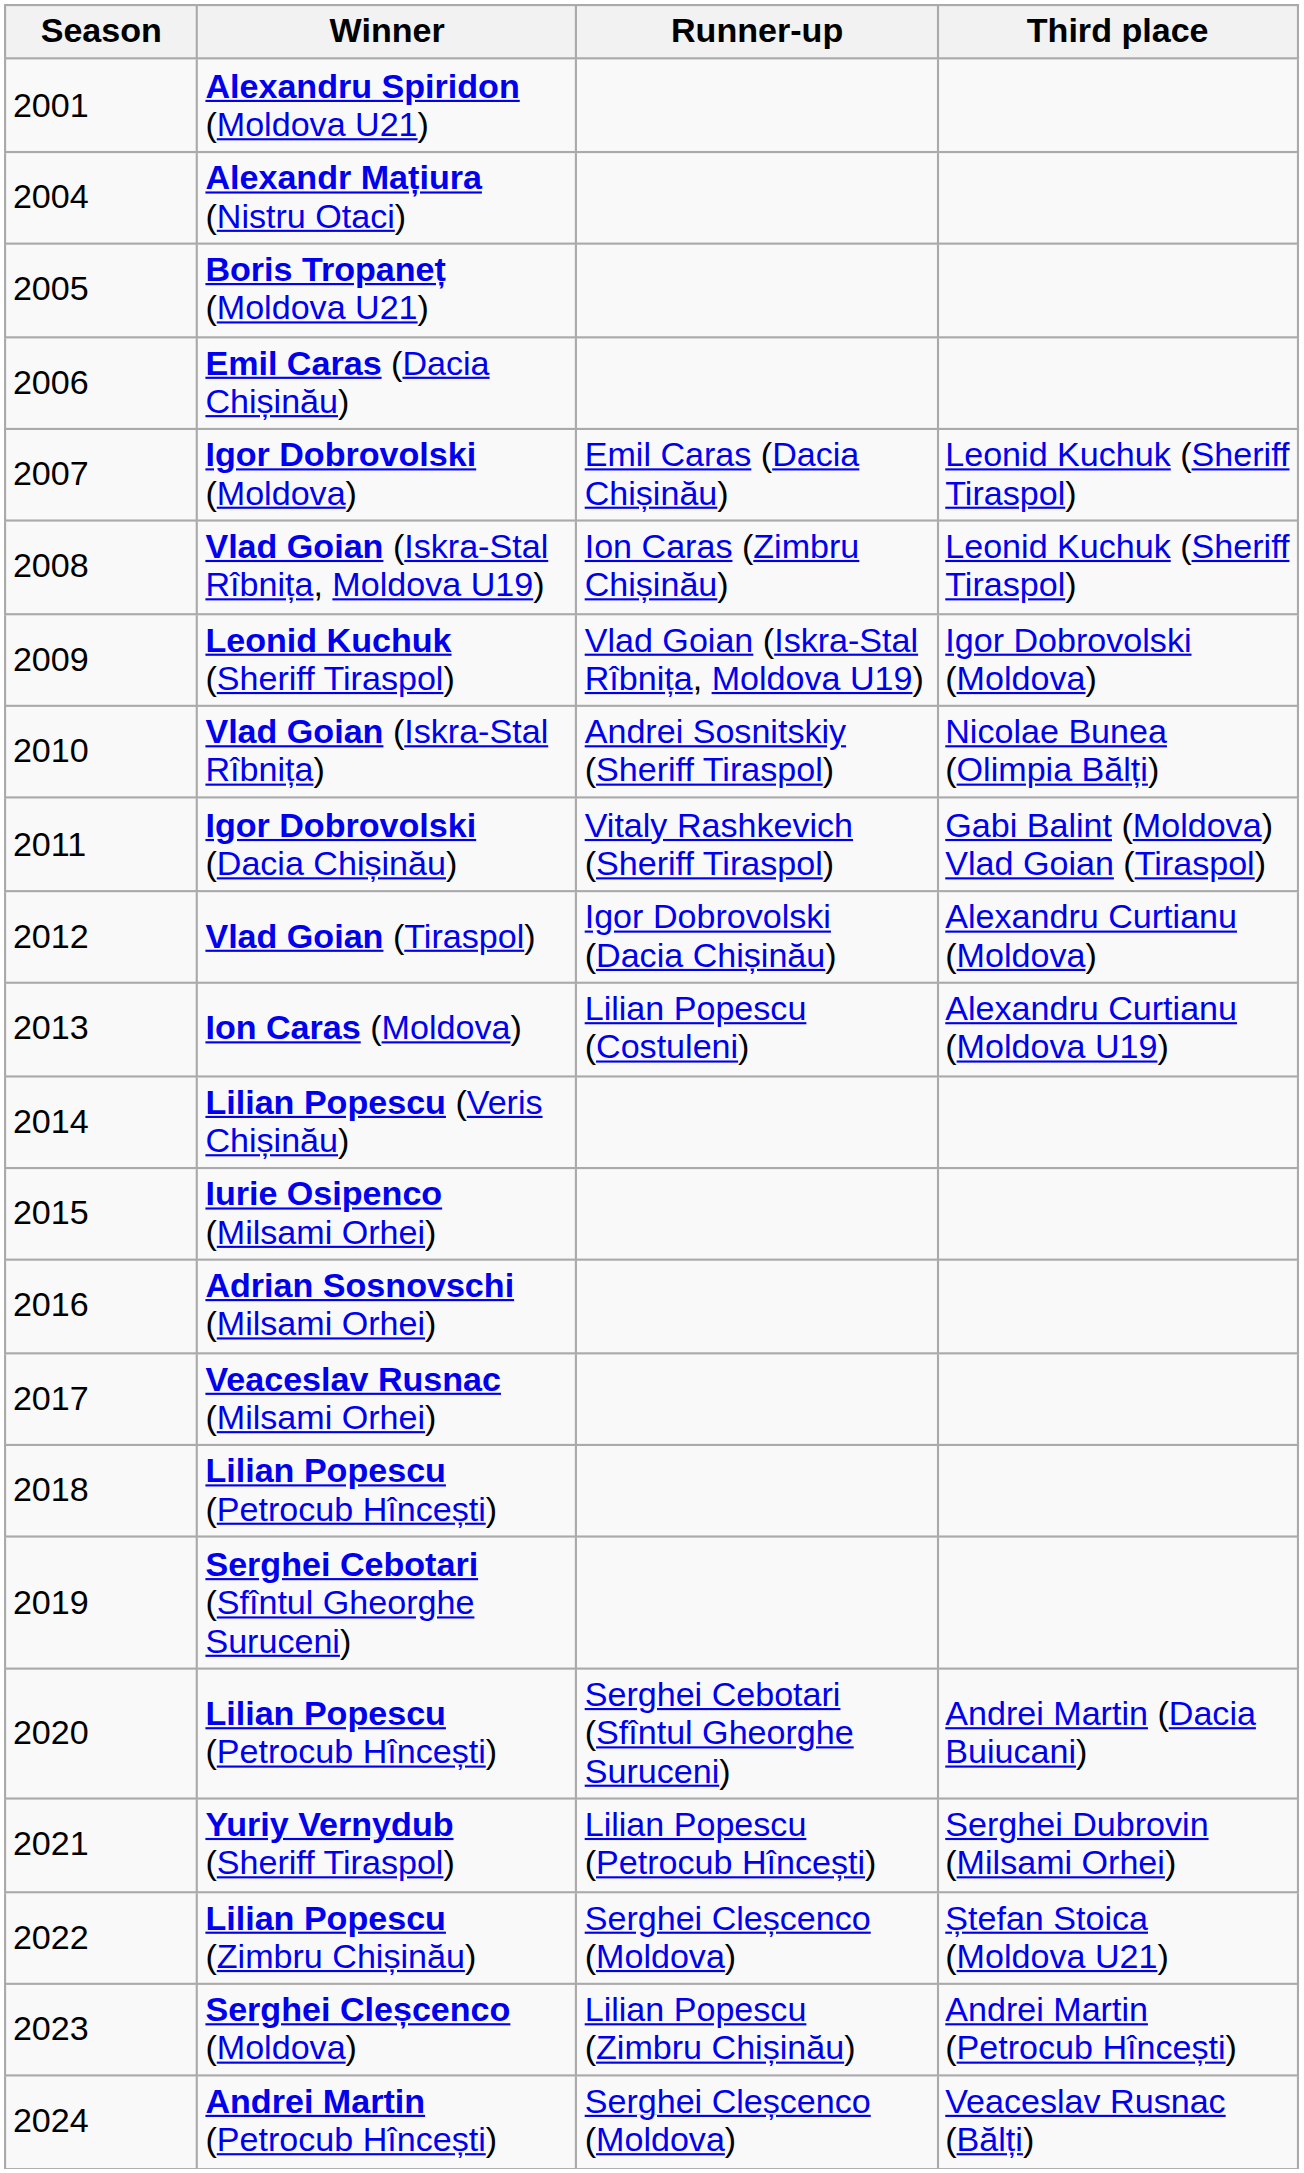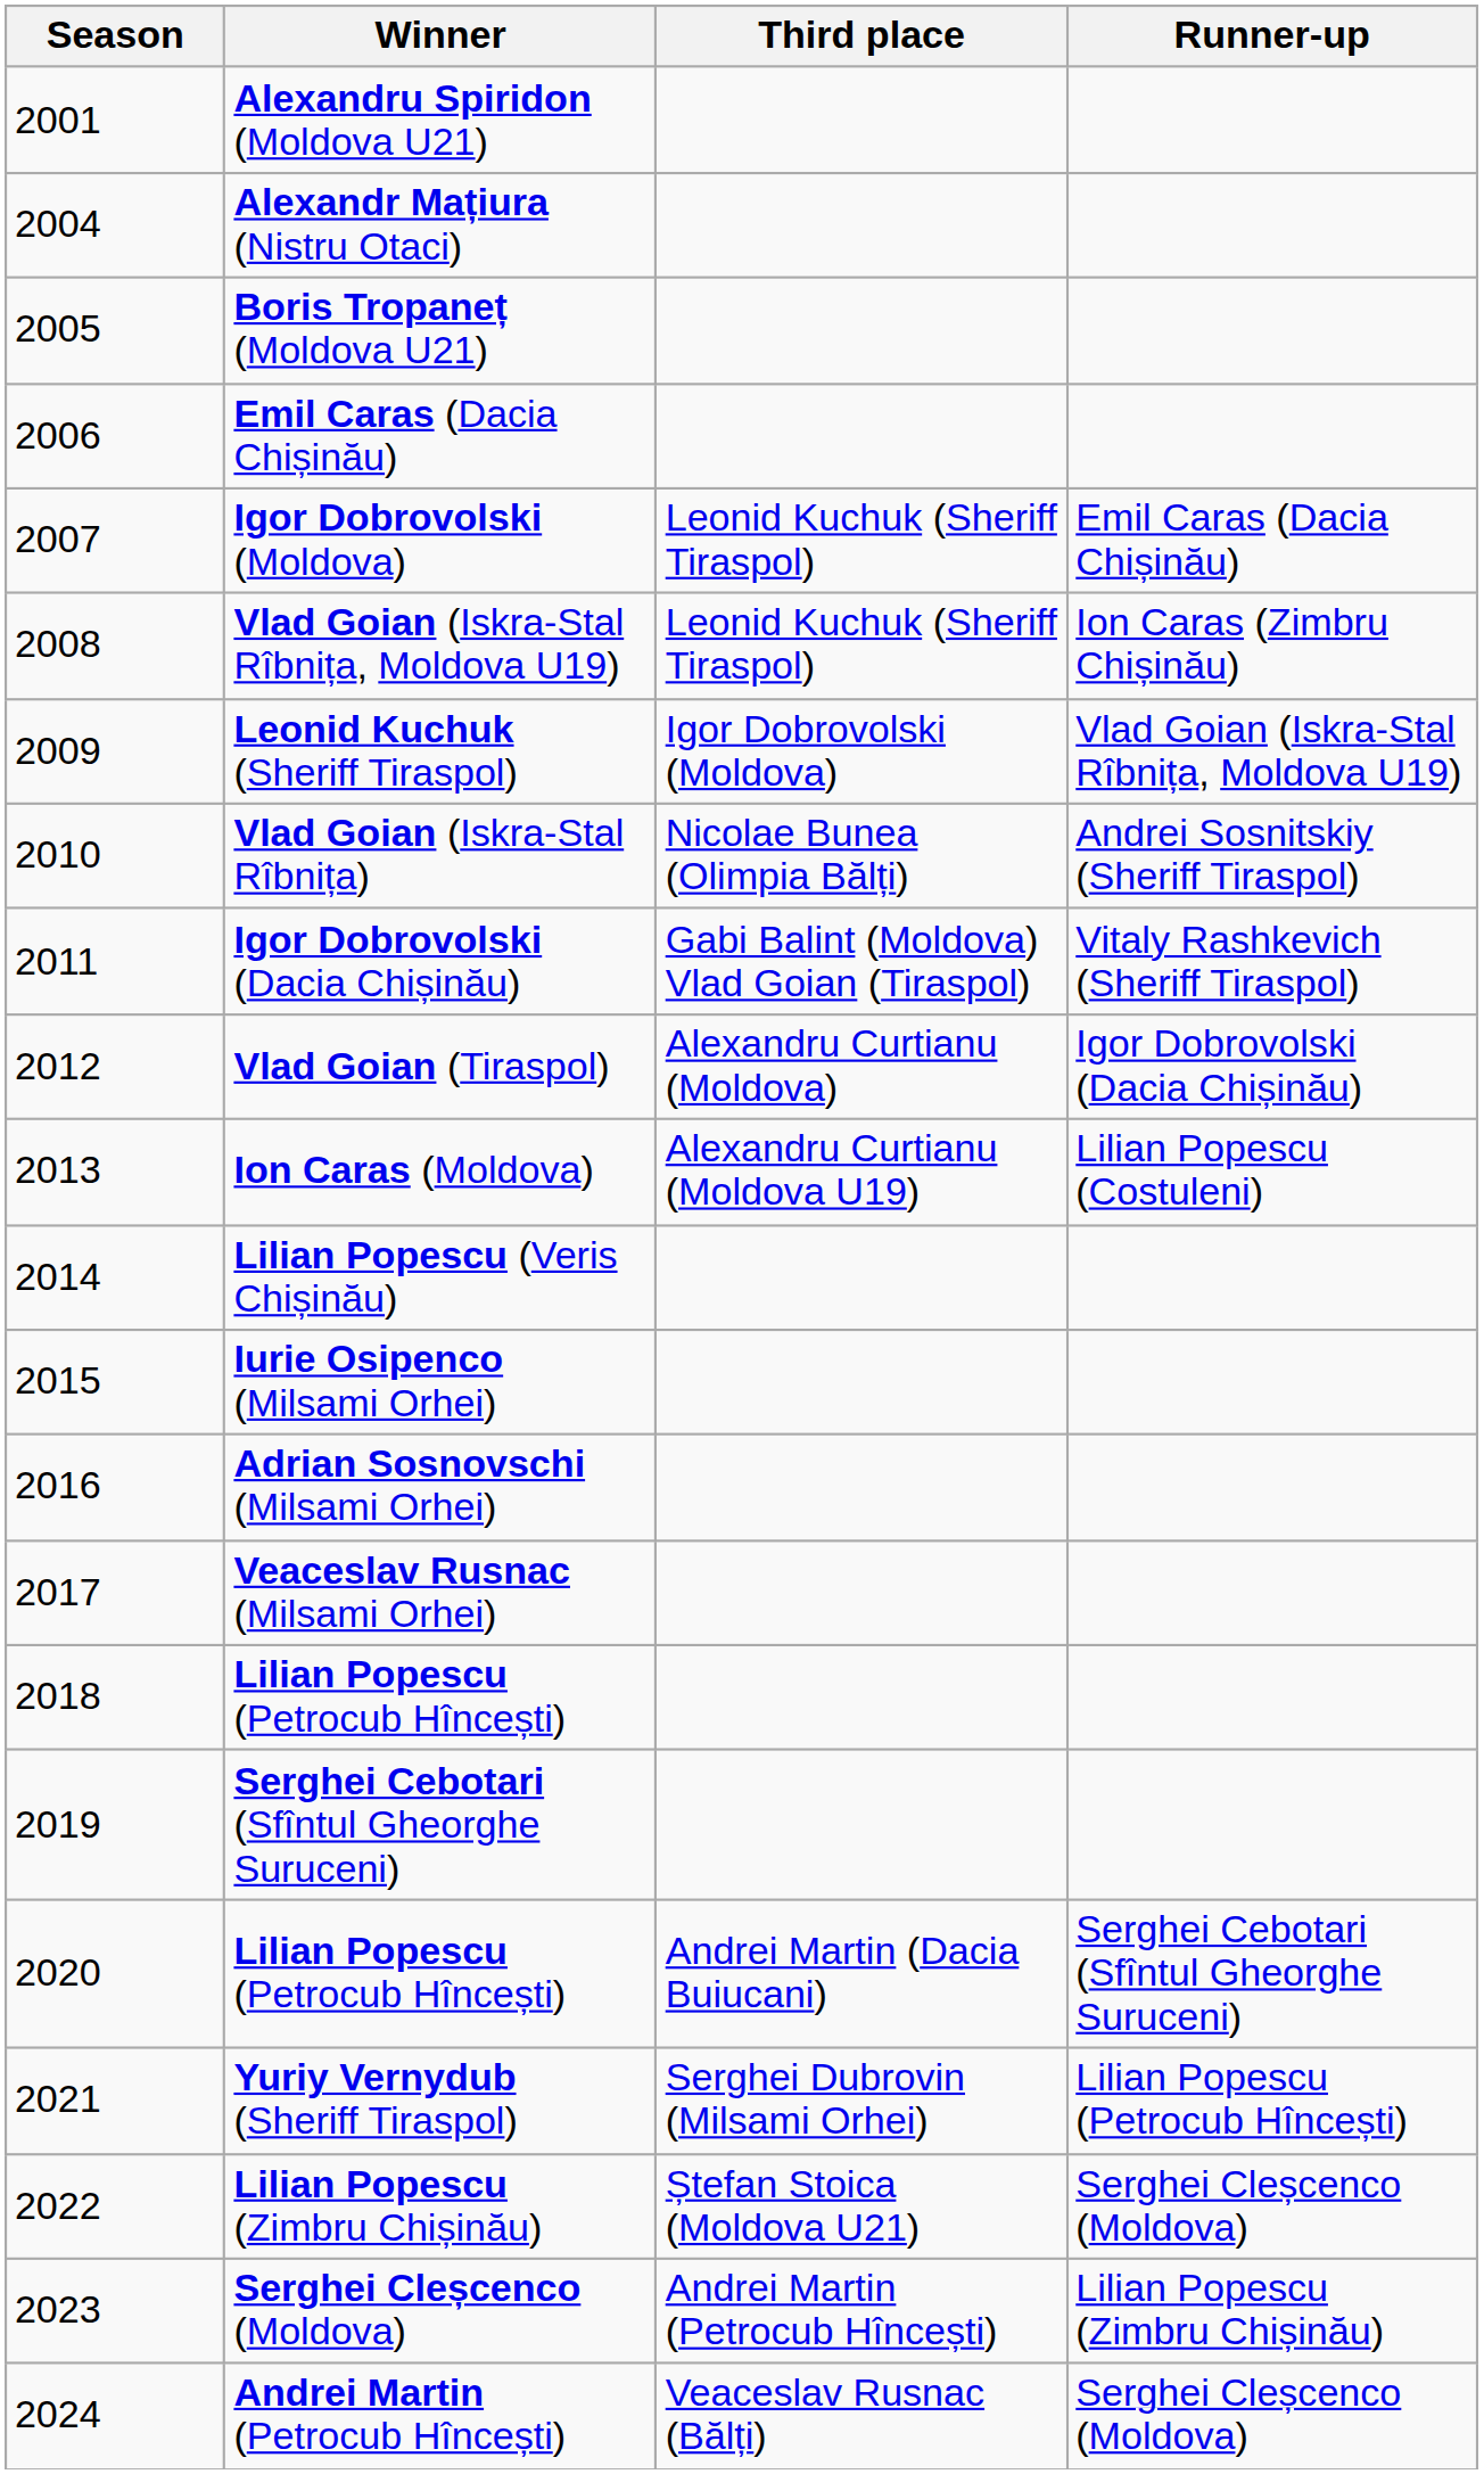 <table class="wikitable">
 <tr>
 <th width=5%>Season</th>
 <th width=15%>Winner</th>
+<th width=15%>Third place</th>
 <th width=15%>Runner-up</th>
-<th width=15%>Third place</th>
 </tr>
 <tr>
 <td>2001</td>
 <td> <strong><a href='#'>Alexandru Spiridon</a></strong> (<a href='#'>Moldova U21</a>)</td>
 <td></td>
 <td></td>
 </tr>
 <tr>
 <td>2004</td>
 <td> <strong><a href='#'>Alexandr Mațiura</a></strong> (<a href='#'>Nistru Otaci</a>)</td>
 <td></td>
 <td></td>
 </tr>
 <tr>
 <td>2005</td>
 <td> <strong><a href='#'>Boris Tropaneț</a></strong> (<a href='#'>Moldova U21</a>)</td>
 <td></td>
 <td></td>
 </tr>
 <tr>
 <td>2006</td>
 <td> <strong><a href='#'>Emil Caras</a></strong> (<a href='#'>Dacia Chișinău</a>)</td>
 <td></td>
 <td></td>
 </tr>
 <tr>
 <td>2007</td>
 <td> <strong><a href='#'>Igor Dobrovolski</a></strong> (<a href='#'>Moldova</a>)</td>
+<td> <a href='#'>Leonid Kuchuk</a> (<a href='#'>Sheriff Tiraspol</a>)</td>
 <td> <a href='#'>Emil Caras</a> (<a href='#'>Dacia Chișinău</a>)</td>
-<td> <a href='#'>Leonid Kuchuk</a> (<a href='#'>Sheriff Tiraspol</a>)</td>
 </tr>
 <tr>
 <td>2008</td>
 <td> <strong><a href='#'>Vlad Goian</a></strong> (<a href='#'>Iskra-Stal Rîbnița</a>, <a href='#'>Moldova U19</a>)</td>
+<td> <a href='#'>Leonid Kuchuk</a> (<a href='#'>Sheriff Tiraspol</a>)</td>
 <td> <a href='#'>Ion Caras</a> (<a href='#'>Zimbru Chișinău</a>)</td>
-<td> <a href='#'>Leonid Kuchuk</a> (<a href='#'>Sheriff Tiraspol</a>)</td>
 </tr>
 <tr>
 <td>2009</td>
 <td> <strong><a href='#'>Leonid Kuchuk</a></strong> (<a href='#'>Sheriff Tiraspol</a>)</td>
+<td> <a href='#'>Igor Dobrovolski</a> (<a href='#'>Moldova</a>)</td>
 <td> <a href='#'>Vlad Goian</a> (<a href='#'>Iskra-Stal Rîbnița</a>, <a href='#'>Moldova U19</a>)</td>
-<td> <a href='#'>Igor Dobrovolski</a> (<a href='#'>Moldova</a>)</td>
 </tr>
 <tr>
 <td>2010</td>
 <td> <strong><a href='#'>Vlad Goian</a></strong> (<a href='#'>Iskra-Stal Rîbnița</a>)</td>
+<td> <a href='#'>Nicolae Bunea</a> (<a href='#'>Olimpia Bălți</a>)</td>
 <td> <a href='#'>Andrei Sosnitskiy</a> (<a href='#'>Sheriff Tiraspol</a>)</td>
-<td> <a href='#'>Nicolae Bunea</a> (<a href='#'>Olimpia Bălți</a>)</td>
 </tr>
 <tr>
 <td>2011</td>
 <td> <strong><a href='#'>Igor Dobrovolski</a></strong> (<a href='#'>Dacia Chișinău</a>)</td>
+<td> <a href='#'>Gabi Balint</a> (<a href='#'>Moldova</a>)<br> <a href='#'>Vlad Goian</a> (<a href='#'>Tiraspol</a>)</td>
 <td> <a href='#'>Vitaly Rashkevich</a> (<a href='#'>Sheriff Tiraspol</a>)</td>
-<td> <a href='#'>Gabi Balint</a> (<a href='#'>Moldova</a>)<br> <a href='#'>Vlad Goian</a> (<a href='#'>Tiraspol</a>)</td>
 </tr>
 <tr>
 <td>2012</td>
 <td> <strong><a href='#'>Vlad Goian</a></strong> (<a href='#'>Tiraspol</a>)</td>
+<td> <a href='#'>Alexandru Curtianu</a> (<a href='#'>Moldova</a>)</td>
 <td> <a href='#'>Igor Dobrovolski</a> (<a href='#'>Dacia Chișinău</a>)</td>
-<td> <a href='#'>Alexandru Curtianu</a> (<a href='#'>Moldova</a>)</td>
 </tr>
 <tr>
 <td>2013</td>
 <td> <strong><a href='#'>Ion Caras</a></strong> (<a href='#'>Moldova</a>)</td>
+<td> <a href='#'>Alexandru Curtianu</a> (<a href='#'>Moldova U19</a>)</td>
 <td> <a href='#'>Lilian Popescu</a> (<a href='#'>Costuleni</a>)</td>
-<td> <a href='#'>Alexandru Curtianu</a> (<a href='#'>Moldova U19</a>)</td>
 </tr>
 <tr>
 <td>2014</td>
 <td> <strong><a href='#'>Lilian Popescu</a></strong> (<a href='#'>Veris Chișinău</a>)</td>
 <td></td>
 <td></td>
 </tr>
 <tr>
 <td>2015</td>
 <td> <strong><a href='#'>Iurie Osipenco</a></strong> (<a href='#'>Milsami Orhei</a>)</td>
 <td></td>
 <td></td>
 </tr>
 <tr>
 <td>2016</td>
 <td> <strong><a href='#'>Adrian Sosnovschi</a></strong> (<a href='#'>Milsami Orhei</a>)</td>
 <td></td>
 <td></td>
 </tr>
 <tr>
 <td>2017</td>
 <td> <strong><a href='#'>Veaceslav Rusnac</a></strong> (<a href='#'>Milsami Orhei</a>)</td>
 <td></td>
 <td></td>
 </tr>
 <tr>
 <td>2018</td>
 <td> <strong><a href='#'>Lilian Popescu</a></strong> (<a href='#'>Petrocub Hîncești</a>)</td>
 <td></td>
 <td></td>
 </tr>
 <tr>
 <td>2019</td>
 <td> <strong><a href='#'>Serghei Cebotari</a></strong> (<a href='#'>Sfîntul Gheorghe Suruceni</a>)</td>
 <td></td>
 <td></td>
 </tr>
 <tr>
 <td>2020</td>
 <td> <strong><a href='#'>Lilian Popescu</a></strong> (<a href='#'>Petrocub Hîncești</a>)</td>
+<td> <a href='#'>Andrei Martin</a> (<a href='#'>Dacia Buiucani</a>)</td>
 <td> <a href='#'>Serghei Cebotari</a> (<a href='#'>Sfîntul Gheorghe Suruceni</a>)</td>
-<td> <a href='#'>Andrei Martin</a> (<a href='#'>Dacia Buiucani</a>)</td>
 </tr>
 <tr>
 <td>2021</td>
 <td> <strong><a href='#'>Yuriy Vernydub</a></strong> (<a href='#'>Sheriff Tiraspol</a>)</td>
+<td> <a href='#'>Serghei Dubrovin</a> (<a href='#'>Milsami Orhei</a>)</td>
 <td> <a href='#'>Lilian Popescu</a> (<a href='#'>Petrocub Hîncești</a>)</td>
-<td> <a href='#'>Serghei Dubrovin</a> (<a href='#'>Milsami Orhei</a>)</td>
 </tr>
 <tr>
 <td>2022</td>
 <td> <strong><a href='#'>Lilian Popescu</a></strong> (<a href='#'>Zimbru Chișinău</a>)</td>
+<td> <a href='#'>Ștefan Stoica</a> (<a href='#'>Moldova U21</a>)</td>
 <td> <a href='#'>Serghei Cleșcenco</a> (<a href='#'>Moldova</a>)</td>
-<td> <a href='#'>Ștefan Stoica</a> (<a href='#'>Moldova U21</a>)</td>
 </tr>
 <tr>
 <td>2023</td>
 <td><strong> <a href='#'>Serghei Cleșcenco</a></strong> (<a href='#'>Moldova</a>)</td>
+<td> <a href='#'>Andrei Martin</a> (<a href='#'>Petrocub Hîncești</a>)</td>
 <td> <a href='#'>Lilian Popescu</a> (<a href='#'>Zimbru Chișinău</a>)</td>
-<td> <a href='#'>Andrei Martin</a> (<a href='#'>Petrocub Hîncești</a>)</td>
 </tr>
 <tr>
 <td>2024</td>
 <td><strong> <a href='#'>Andrei Martin</a></strong> (<a href='#'>Petrocub Hîncești</a>)</td>
+<td> <a href='#'>Veaceslav Rusnac</a> (<a href='#'>Bălți</a>)</td>
 <td> <a href='#'>Serghei Cleșcenco</a> (<a href='#'>Moldova</a>)</td>
-<td> <a href='#'>Veaceslav Rusnac</a> (<a href='#'>Bălți</a>)</td>
 </tr>
 </table>
